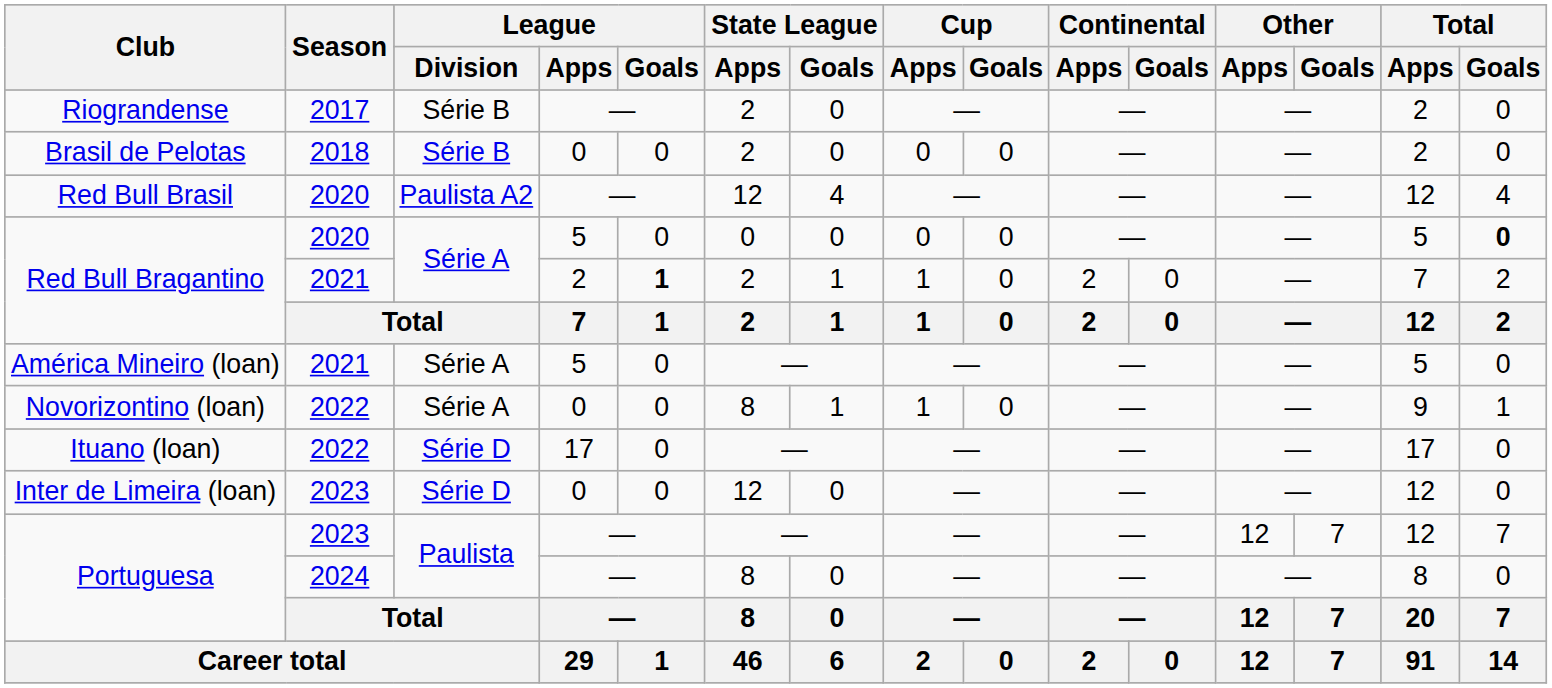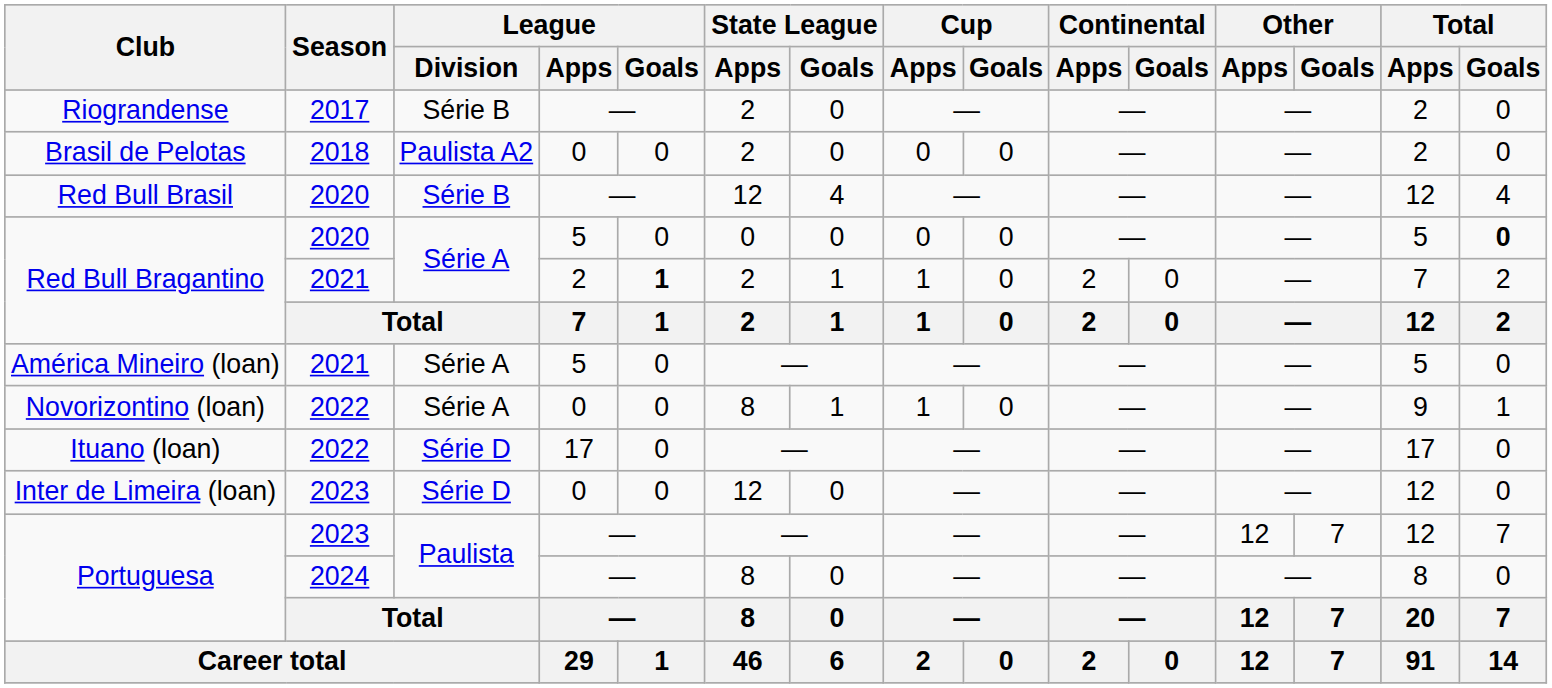 <table class="wikitable" style="text-align: center">
 <tr>
 <th rowspan="2">Club</th>
 <th rowspan="2">Season</th>
 <th colspan="3">League</th>
 <th colspan="2">State League</th>
 <th colspan="2">Cup</th>
 <th colspan="2">Continental</th>
 <th colspan="2">Other</th>
 <th colspan="2">Total</th>
 </tr>
 <tr>
 <th>Division</th>
 <th>Apps</th>
 <th>Goals</th>
 <th>Apps</th>
 <th>Goals</th>
 <th>Apps</th>
 <th>Goals</th>
 <th>Apps</th>
 <th>Goals</th>
 <th>Apps</th>
 <th>Goals</th>
 <th>Apps</th>
 <th>Goals</th>
 </tr>
 <tr>
 <td><a href='#'>Riograndense</a></td>
 <td><a href='#'>2017</a></td>
 <td>Série B</td>
 <td colspan="2">—</td>
 <td>2</td>
 <td>0</td>
 <td colspan="2">—</td>
 <td colspan="2">—</td>
 <td colspan="2">—</td>
 <td>2</td>
 <td>0</td>
 </tr>
 <tr>
 <td><a href='#'>Brasil de Pelotas</a></td>
 <td><a href='#'>2018</a></td>
-<td><a href='#'>Série B</a></td>
+<td><a href='#'>Paulista A2</a></td>
 <td>0</td>
 <td>0</td>
 <td>2</td>
 <td>0</td>
 <td>0</td>
 <td>0</td>
 <td colspan="2">—</td>
 <td colspan="2">—</td>
 <td>2</td>
 <td>0</td>
 </tr>
 <tr>
 <td><a href='#'>Red Bull Brasil</a></td>
 <td><a href='#'>2020</a></td>
-<td><a href='#'>Paulista A2</a></td>
+<td><a href='#'>Série B</a></td>
 <td colspan="2">—</td>
 <td>12</td>
 <td>4</td>
 <td colspan="2">—</td>
 <td colspan="2">—</td>
 <td colspan="2">—</td>
 <td>12</td>
 <td>4</td>
 </tr>
 <tr>
 <td rowspan="3"><a href='#'>Red Bull Bragantino</a></td>
 <td><a href='#'>2020</a></td>
 <td rowspan="2"><a href='#'>Série A</a></td>
 <td>5</td>
 <td>0</td>
 <td>0</td>
 <td>0</td>
 <td>0</td>
 <td>0</td>
 <td colspan="2">—</td>
 <td colspan="2">—</td>
 <td>5</td>
 <td><strong>0</strong></td>
 </tr>
 <tr>
 <td><a href='#'>2021</a></td>
 <td>2</td>
 <td><strong>1</strong></td>
 <td>2</td>
 <td>1</td>
 <td>1</td>
 <td>0</td>
 <td>2</td>
 <td>0</td>
 <td colspan="2">—</td>
 <td>7</td>
 <td>2</td>
 </tr>
 <tr>
 <th colspan="2">Total</th>
 <th>7</th>
 <th>1</th>
 <th>2</th>
 <th>1</th>
 <th>1</th>
 <th>0</th>
 <th>2</th>
 <th>0</th>
 <th colspan="2">—</th>
 <th>12</th>
 <th>2</th>
 </tr>
 <tr>
 <td><a href='#'>América Mineiro</a> (loan)</td>
 <td><a href='#'>2021</a></td>
 <td>Série A</td>
 <td>5</td>
 <td>0</td>
 <td colspan="2">—</td>
 <td colspan="2">—</td>
 <td colspan="2">—</td>
 <td colspan="2">—</td>
 <td>5</td>
 <td>0</td>
 </tr>
 <tr>
 <td><a href='#'>Novorizontino</a> (loan)</td>
 <td><a href='#'>2022</a></td>
 <td>Série A</td>
 <td>0</td>
 <td>0</td>
 <td>8</td>
 <td>1</td>
 <td>1</td>
 <td>0</td>
 <td colspan="2">—</td>
 <td colspan="2">—</td>
 <td>9</td>
 <td>1</td>
 </tr>
 <tr>
 <td><a href='#'>Ituano</a> (loan)</td>
 <td><a href='#'>2022</a></td>
 <td><a href='#'>Série D</a></td>
 <td>17</td>
 <td>0</td>
 <td colspan="2">—</td>
 <td colspan="2">—</td>
 <td colspan="2">—</td>
 <td colspan="2">—</td>
 <td>17</td>
 <td>0</td>
 </tr>
 <tr>
 <td><a href='#'>Inter de Limeira</a> (loan)</td>
 <td><a href='#'>2023</a></td>
 <td><a href='#'>Série D</a></td>
 <td>0</td>
 <td>0</td>
 <td>12</td>
 <td>0</td>
 <td colspan="2">—</td>
 <td colspan="2">—</td>
 <td colspan="2">—</td>
 <td>12</td>
 <td>0</td>
 </tr>
 <tr>
 <td rowspan="3"><a href='#'>Portuguesa</a></td>
 <td><a href='#'>2023</a></td>
 <td rowspan="2"><a href='#'>Paulista</a></td>
 <td colspan="2">—</td>
 <td colspan="2">—</td>
 <td colspan="2">—</td>
 <td colspan="2">—</td>
 <td>12</td>
 <td>7</td>
 <td>12</td>
 <td>7</td>
 </tr>
 <tr>
 <td><a href='#'>2024</a></td>
 <td colspan="2">—</td>
 <td>8</td>
 <td>0</td>
 <td colspan="2">—</td>
 <td colspan="2">—</td>
 <td colspan="2">—</td>
 <td>8</td>
 <td>0</td>
 </tr>
 <tr>
 <th colspan="2">Total</th>
 <th colspan="2">—</th>
 <th>8</th>
 <th>0</th>
 <th colspan="2">—</th>
 <th colspan="2">—</th>
 <th>12</th>
 <th>7</th>
 <th>20</th>
 <th>7</th>
 </tr>
 <tr>
 <th colspan="3"><strong>Career total</strong></th>
 <th>29</th>
 <th>1</th>
 <th>46</th>
 <th>6</th>
 <th>2</th>
 <th>0</th>
 <th>2</th>
 <th>0</th>
 <th>12</th>
 <th>7</th>
 <th>91</th>
 <th>14</th>
 </tr>
 </table>
